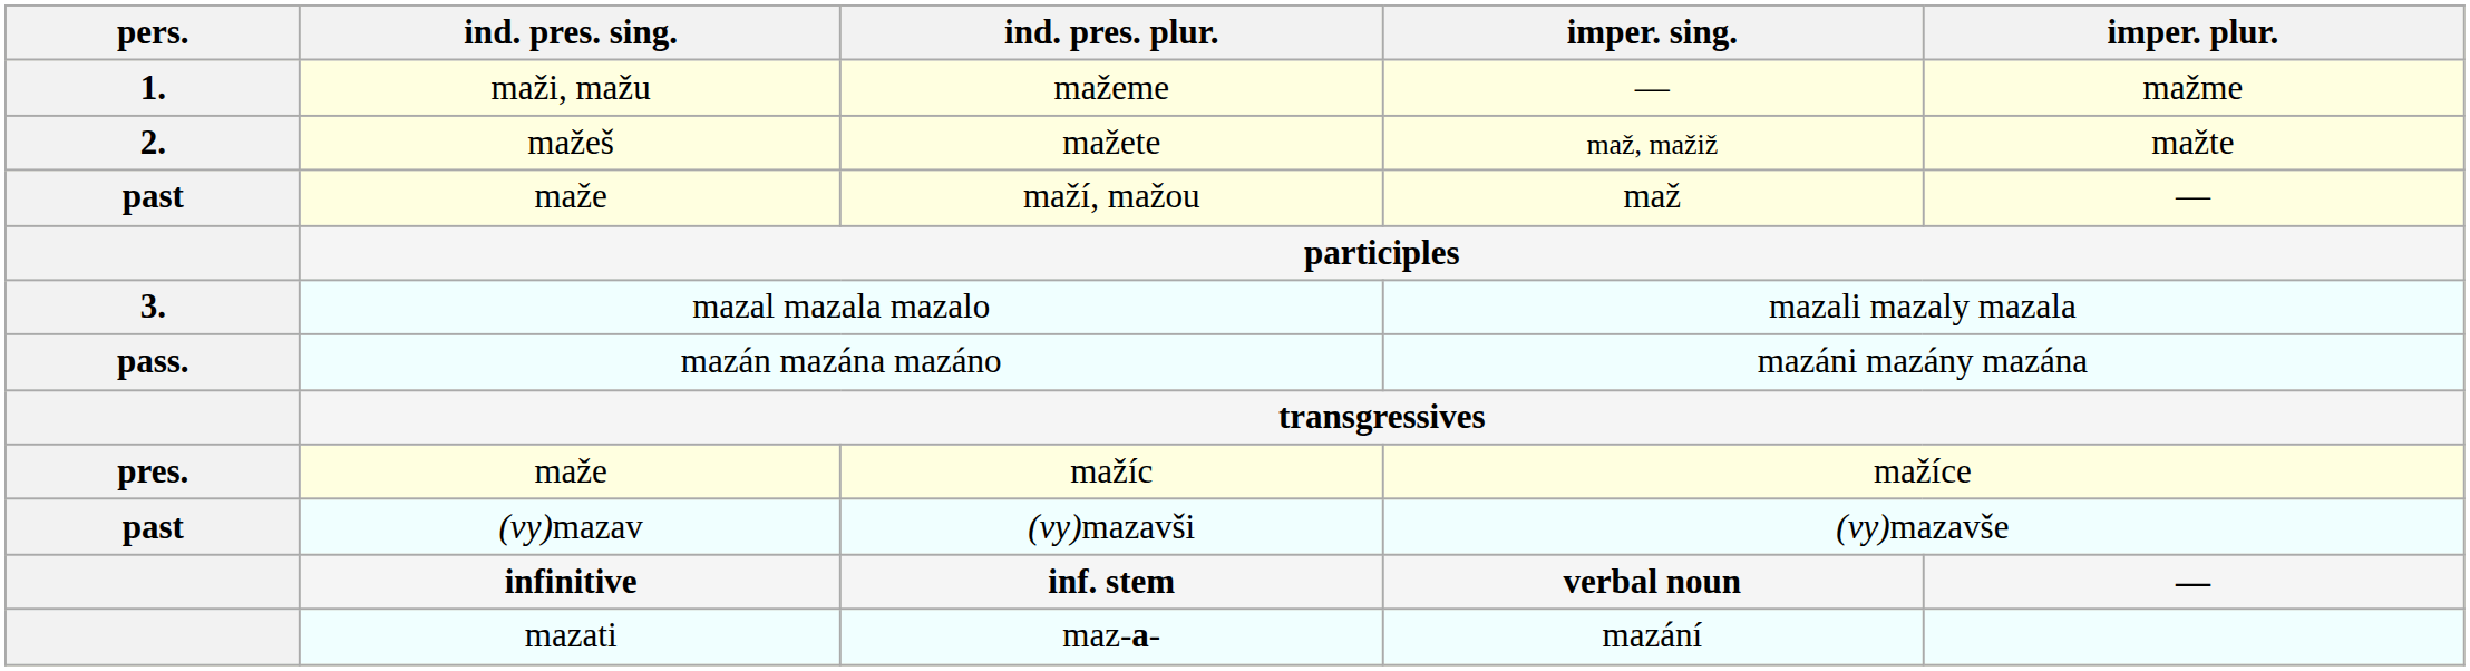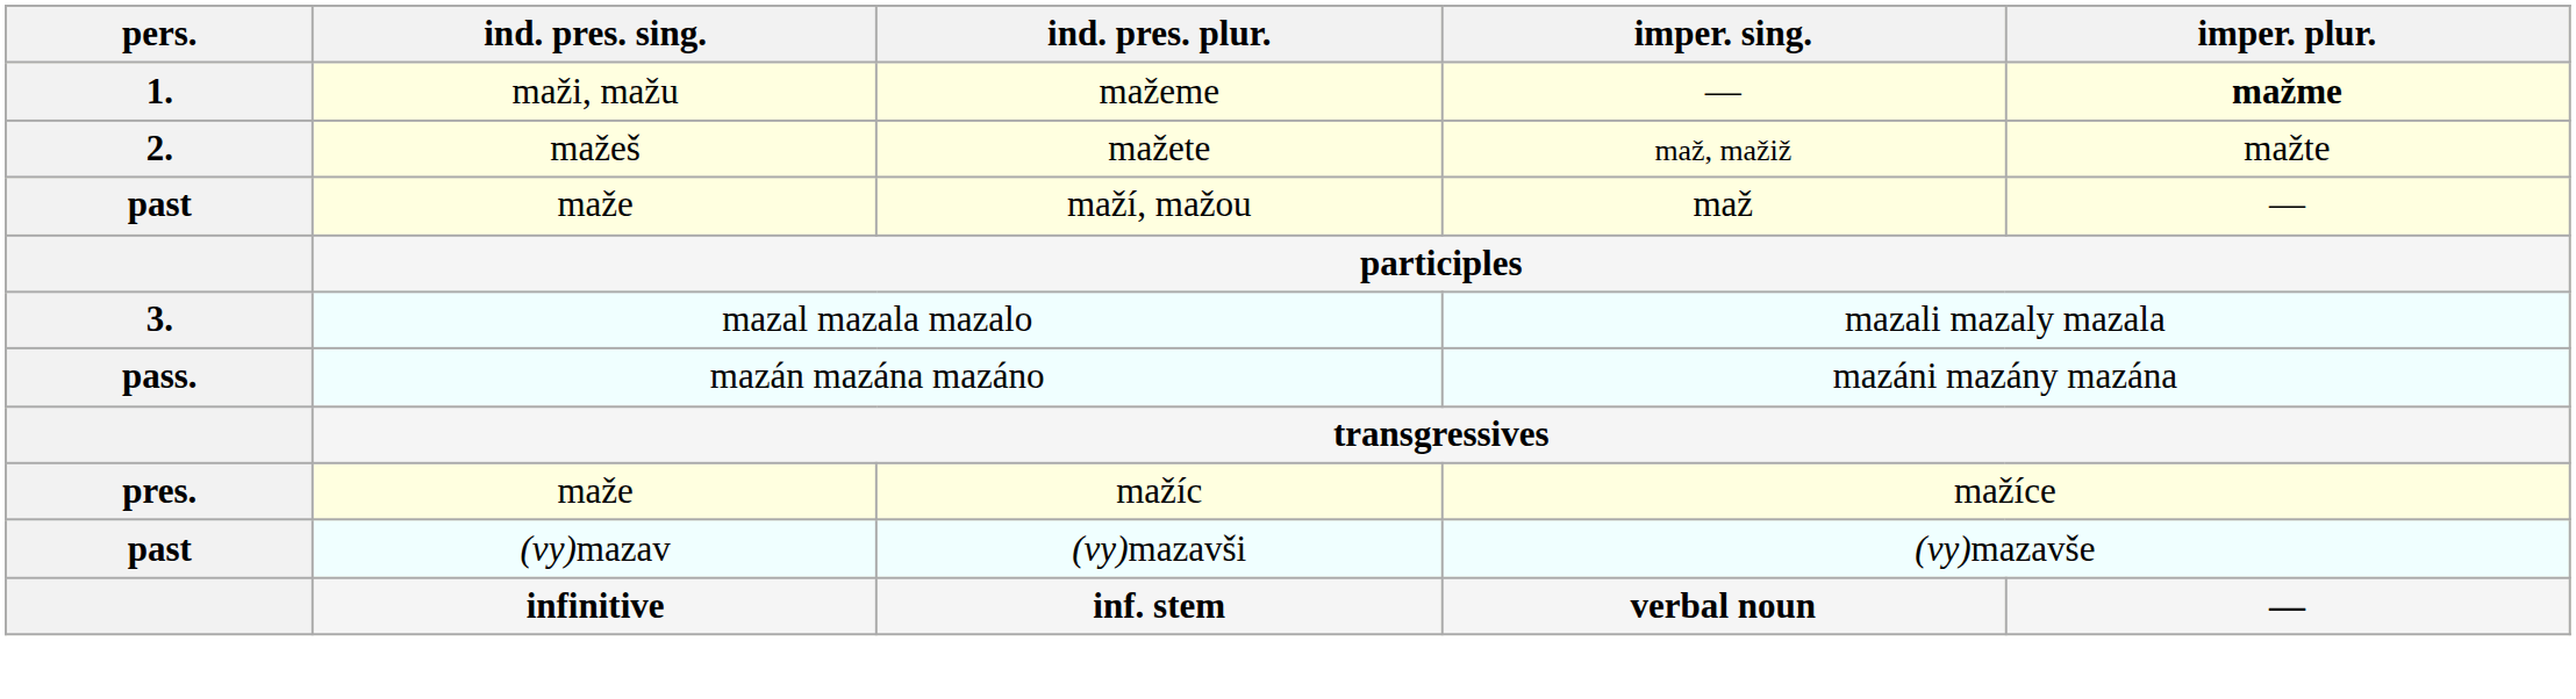 <table class="wikitable" border="1" width=90% style="text-align:center; background:lightyellow">
 <tr>
 <th>pers.</th>
 <th width=22%>ind. pres. sing.</th>
 <th width=22%>ind. pres. plur.</th>
 <th width=22%>imper. sing.</th>
 <th width=22%>imper. plur.</th>
 </tr>
 <tr>
 <th>1.</th>
 <td>maži, mažu</td>
 <td>mažeme</td>
 <td>—</td>
-<td>mažme</td>
+<td><strong>mažme</strong></td>
 </tr>
 <tr>
 <th>2.</th>
 <td>mažeš</td>
 <td>mažete</td>
 <td><small>maž, mažiž</small></td>
 <td>mažte</td>
 </tr>
 <tr>
 <th>past</th>
 <td>maže</td>
 <td>maží, mažou</td>
 <td>maž</td>
 <td>—</td>
 </tr>
 <tr style="font-weight:bold; background:whitesmoke">
 <th> </th>
 <td colspan=4>participles</td>
 </tr>
 <tr style="background:azure">
 <th>3.</th>
 <td colspan=2>mazal mazala mazalo</td>
 <td colspan=2>mazali mazaly mazala</td>
 </tr>
 <tr style="background:azure">
 <th>pass.</th>
 <td colspan=2>mazán mazána mazáno</td>
 <td colspan=2>mazáni mazány mazána</td>
 </tr>
 <tr style="font-weight:bold; background:whitesmoke">
 <th> </th>
 <td colspan=4>transgressives</td>
 </tr>
 <tr>
 <th>pres.</th>
 <td>maže</td>
 <td>mažíc</td>
 <td colspan=2>mažíce</td>
 </tr>
 <tr style="background:azure">
 <th>past</th>
 <td><em>(vy)</em>mazav</td>
 <td><em>(vy)</em>mazavši</td>
 <td colspan=2><em>(vy)</em>mazavše</td>
 </tr>
 <tr style="font-weight:bold; background:whitesmoke">
 <th> </th>
 <td>infinitive</td>
 <td>inf. stem</td>
 <td>verbal noun</td>
 <td>—</td>
 </tr>
-<tr style="background:azure">
-<th> </th>
-<td>mazati</td>
-<td>maz-<strong>a</strong>-</td>
-<td>mazání</td>
-<td></td>
-</tr>
 </table>
